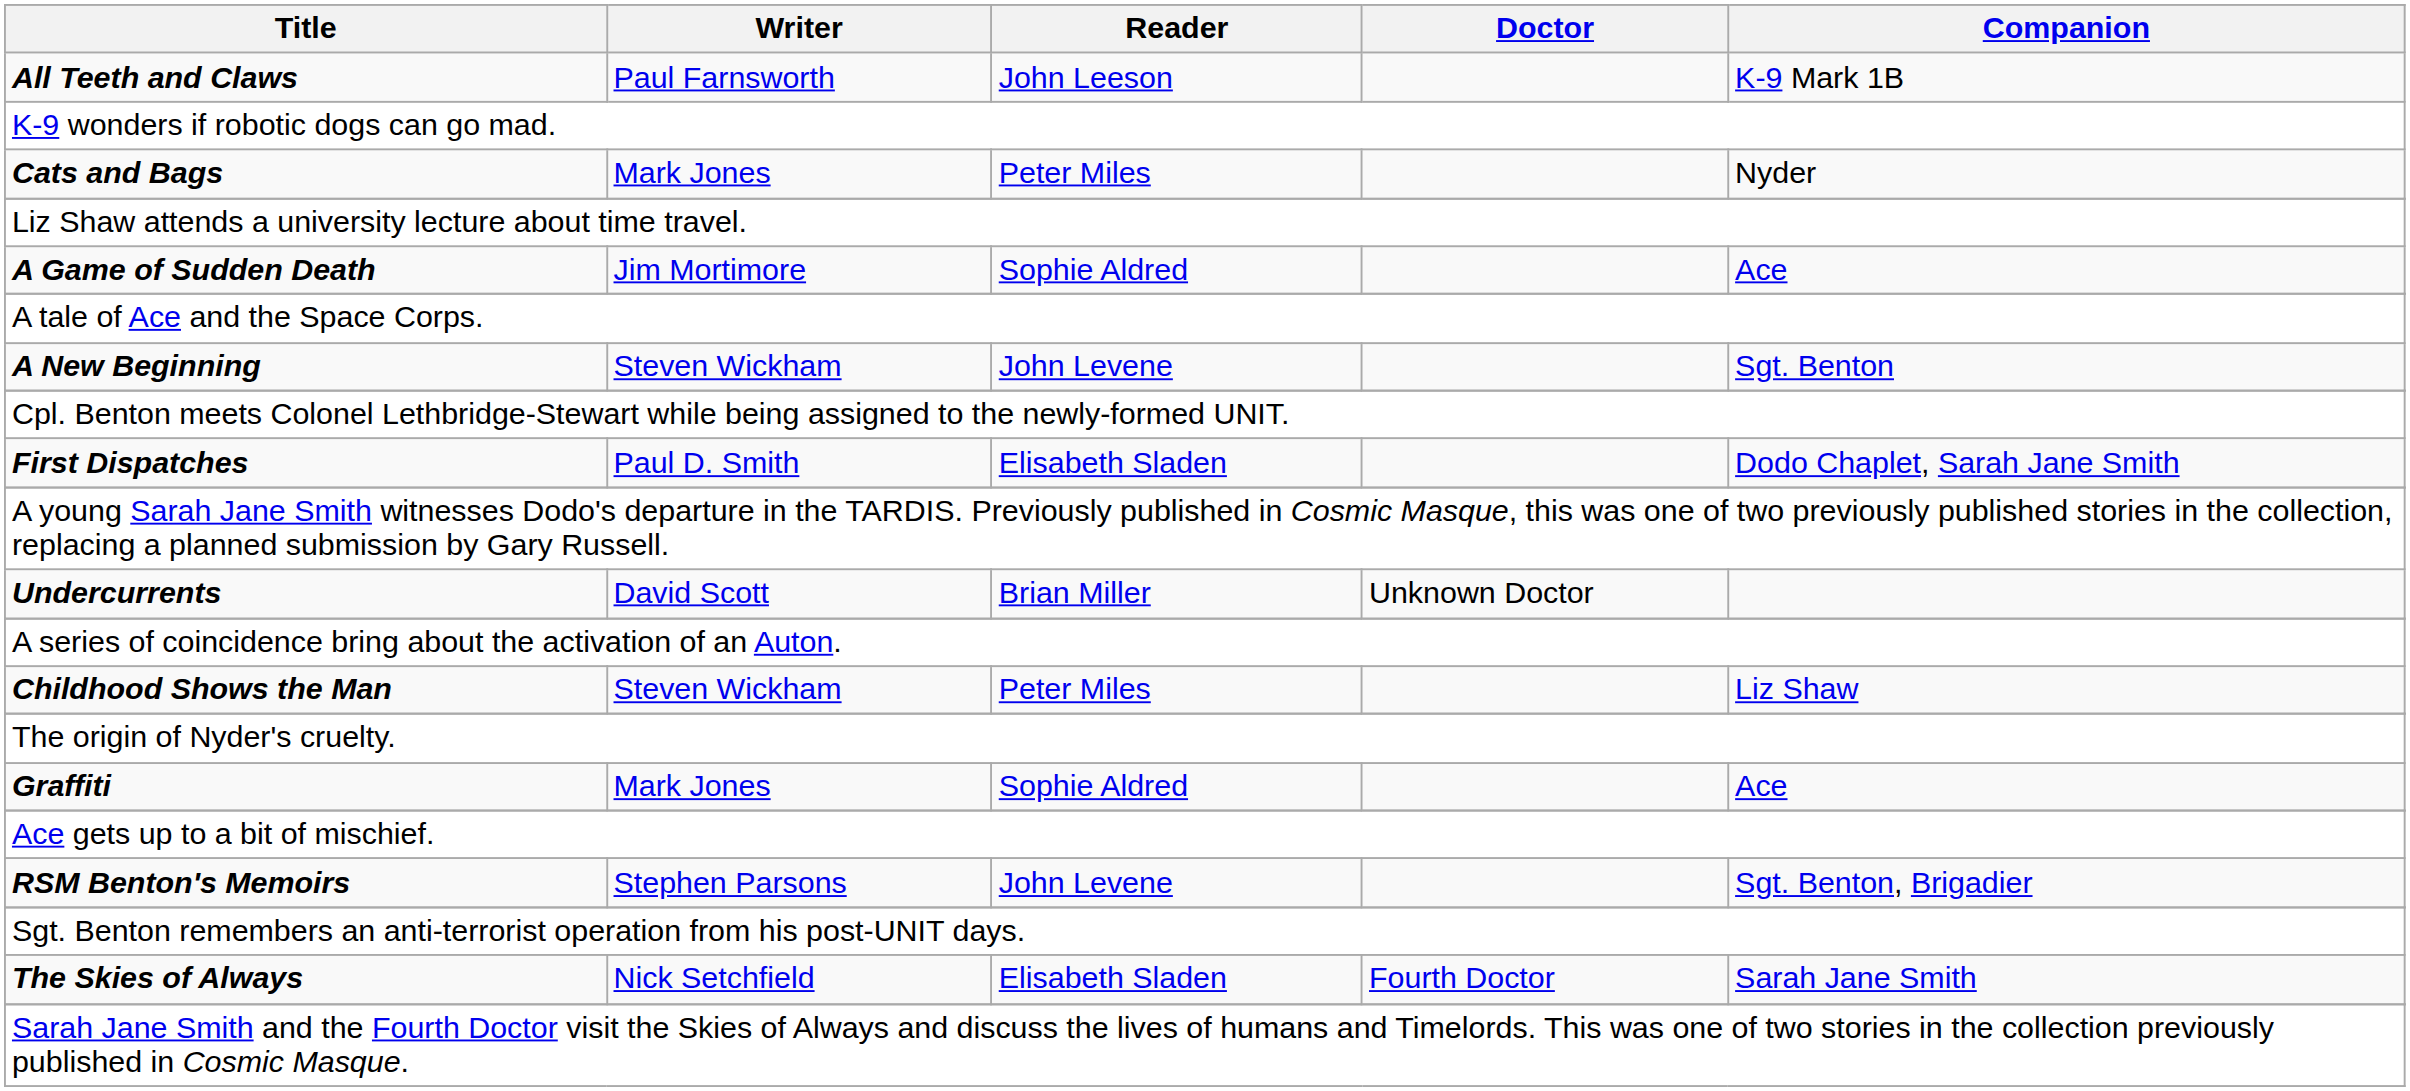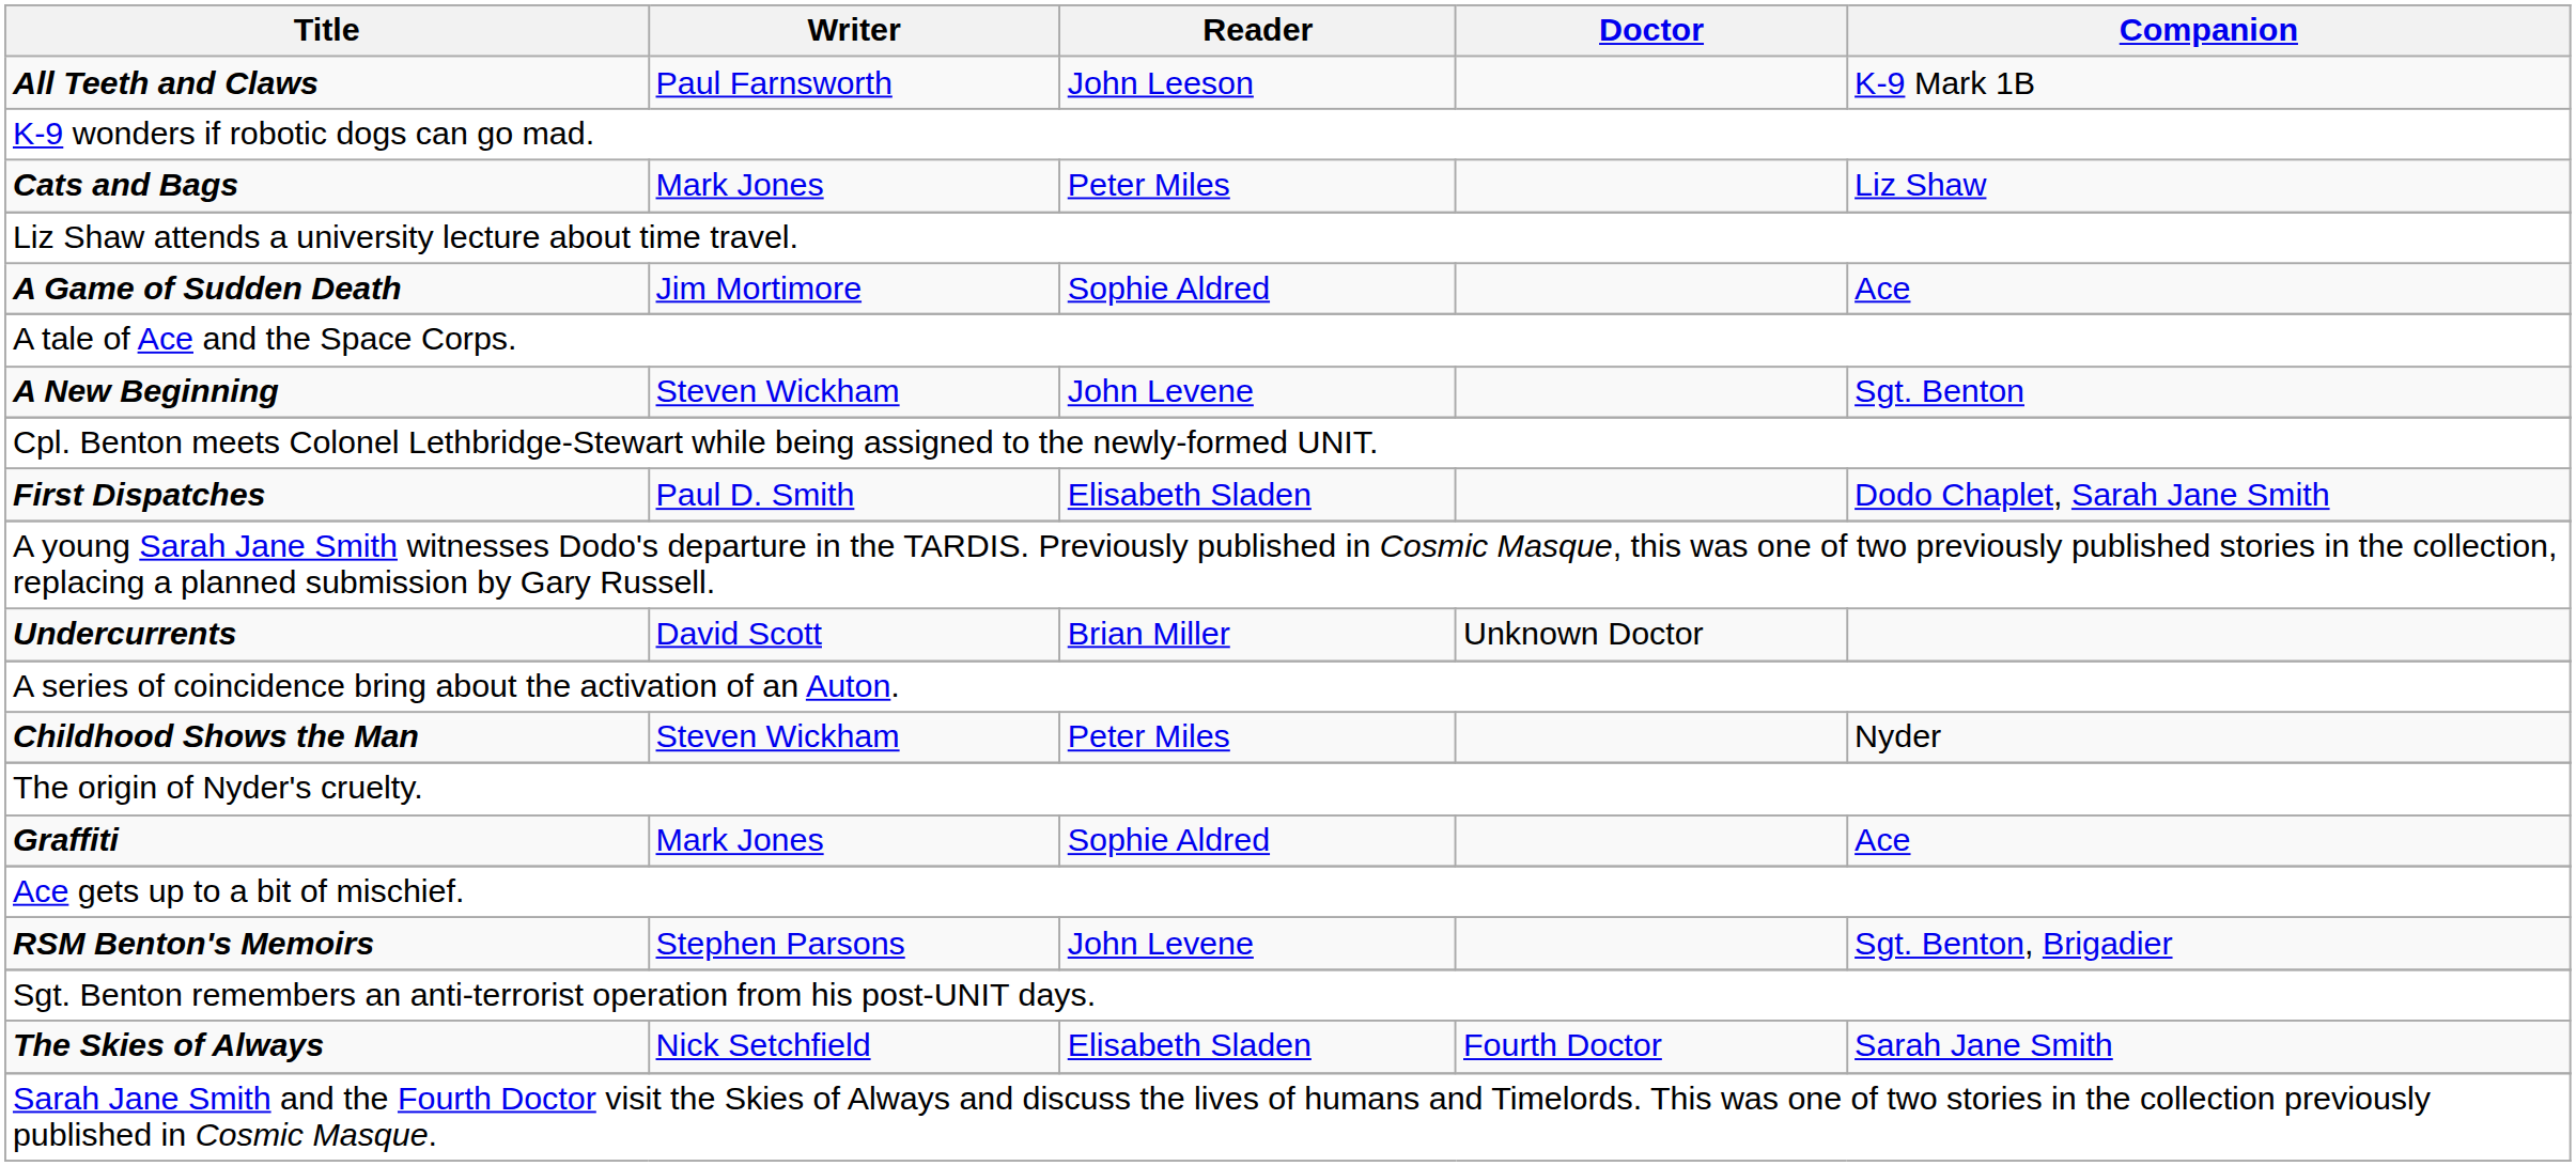 <table class="wikitable" width=100%>
 <tr>
 <th>Title</th>
 <th>Writer</th>
 <th>Reader</th>
 <th><a href='#'>Doctor</a></th>
 <th><a href='#'>Companion</a></th>
 </tr>
 <tr>
 <td><strong><em>All Teeth and Claws</em></strong></td>
 <td><a href='#'>Paul Farnsworth</a></td>
 <td><a href='#'>John Leeson</a></td>
 <td></td>
 <td><a href='#'>K-9</a> Mark 1B</td>
 </tr>
 <tr style="background-color: #FFFFFF;">
 <td colspan="5"><a href='#'>K-9</a> wonders if robotic dogs can go mad.</td>
 </tr>
 <tr>
 <td><strong><em>Cats and Bags</em></strong></td>
 <td><a href='#'>Mark Jones</a></td>
 <td><a href='#'>Peter Miles</a></td>
 <td></td>
-<td>Nyder</td>
+<td><a href='#'>Liz Shaw</a></td>
 </tr>
 <tr>
 </tr>
 <tr style="background-color: #FFFFFF;">
 <td colspan="5">Liz Shaw attends a university lecture about time travel.</td>
 </tr>
 <tr>
 <td><strong><em>A Game of Sudden Death</em></strong></td>
 <td><a href='#'>Jim Mortimore</a></td>
 <td><a href='#'>Sophie Aldred</a></td>
 <td></td>
 <td><a href='#'>Ace</a></td>
 </tr>
 <tr>
 </tr>
 <tr style="background-color: #FFFFFF;">
 <td colspan="5">A tale of <a href='#'>Ace</a> and the Space Corps.</td>
 </tr>
 <tr>
 <td><strong><em>A New Beginning</em></strong></td>
 <td><a href='#'>Steven Wickham</a></td>
 <td><a href='#'>John Levene</a></td>
 <td></td>
 <td><a href='#'>Sgt. Benton</a></td>
 </tr>
 <tr>
 </tr>
 <tr style="background-color: #FFFFFF;">
 <td colspan="5">Cpl. Benton meets Colonel Lethbridge-Stewart while being assigned to the newly-formed UNIT.</td>
 </tr>
 <tr>
 <td><strong><em>First Dispatches</em></strong></td>
 <td><a href='#'>Paul D. Smith</a></td>
 <td><a href='#'>Elisabeth Sladen</a></td>
 <td></td>
 <td><a href='#'>Dodo Chaplet</a>, <a href='#'>Sarah Jane Smith</a></td>
 </tr>
 <tr>
 </tr>
 <tr style="background-color: #FFFFFF;">
 <td colspan="5">A young <a href='#'>Sarah Jane Smith</a> witnesses Dodo's departure in the TARDIS.  Previously published in <em>Cosmic Masque</em>, this was one of two previously published stories in the collection, replacing a planned submission by Gary Russell.</td>
 </tr>
 <tr>
 <td><strong><em>Undercurrents</em></strong></td>
 <td><a href='#'>David Scott</a></td>
 <td><a href='#'>Brian Miller</a></td>
 <td>Unknown Doctor</td>
 <td></td>
 </tr>
 <tr>
 </tr>
 <tr style="background-color: #FFFFFF;">
 <td colspan="5">A series of coincidence bring about the activation of an <a href='#'>Auton</a>.</td>
 </tr>
 <tr>
 <td><strong><em>Childhood Shows the Man</em></strong></td>
 <td><a href='#'>Steven Wickham</a></td>
 <td><a href='#'>Peter Miles</a></td>
 <td></td>
-<td><a href='#'>Liz Shaw</a></td>
+<td>Nyder</td>
 </tr>
 <tr>
 </tr>
 <tr style="background-color: #FFFFFF;">
 <td colspan="5">The origin of Nyder's cruelty.</td>
 </tr>
 <tr>
 <td><strong><em>Graffiti</em></strong></td>
 <td><a href='#'>Mark Jones</a></td>
 <td><a href='#'>Sophie Aldred</a></td>
 <td></td>
 <td><a href='#'>Ace</a></td>
 </tr>
 <tr>
 </tr>
 <tr style="background-color: #FFFFFF;">
 <td colspan="5"><a href='#'>Ace</a> gets up to a bit of mischief.</td>
 </tr>
 <tr>
 <td><strong><em>RSM Benton's Memoirs</em></strong></td>
 <td><a href='#'>Stephen Parsons</a></td>
 <td><a href='#'>John Levene</a></td>
 <td></td>
 <td><a href='#'>Sgt. Benton</a>, <a href='#'>Brigadier</a></td>
 </tr>
 <tr>
 </tr>
 <tr style="background-color: #FFFFFF;">
 <td colspan="5">Sgt. Benton remembers an anti-terrorist operation from his post-UNIT days.</td>
 </tr>
 <tr>
 <td><strong><em>The Skies of Always</em></strong></td>
 <td><a href='#'>Nick Setchfield</a></td>
 <td><a href='#'>Elisabeth Sladen</a></td>
 <td><a href='#'>Fourth Doctor</a></td>
 <td><a href='#'>Sarah Jane Smith</a></td>
 </tr>
 <tr>
 </tr>
 <tr style="background-color: #FFFFFF;">
 <td colspan="5"><a href='#'>Sarah Jane Smith</a> and the <a href='#'>Fourth Doctor</a> visit the Skies of Always and discuss the lives of humans and Timelords.  This was one of two stories in the collection previously published in <em>Cosmic Masque</em>.</td>
 </tr>
 </table>
